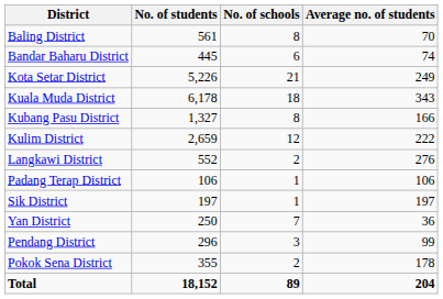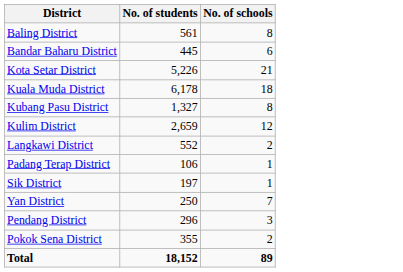 <table class="wikitable sortable">
 <tr>
 <th>District</th>
 <th>No. of students</th>
 <th>No. of schools</th>
-<th>Average no. of students</th>
 </tr>
 <tr>
 <td><a href='#'>Baling District</a></td>
 <td style="text-align:right;">561</td>
 <td style="text-align:right;">8</td>
-<td style="text-align:right;">70</td>
 </tr>
 <tr>
 <td><a href='#'>Bandar Baharu District</a></td>
 <td style="text-align:right;">445</td>
 <td style="text-align:right;">6</td>
-<td style="text-align:right;">74</td>
 </tr>
 <tr>
 <td><a href='#'>Kota Setar District</a></td>
 <td style="text-align:right;">5,226</td>
 <td style="text-align:right;">21</td>
-<td style="text-align:right;">249</td>
 </tr>
 <tr>
 <td><a href='#'>Kuala Muda District</a></td>
 <td style="text-align:right;">6,178</td>
 <td style="text-align:right;">18</td>
-<td style="text-align:right;">343</td>
 </tr>
 <tr>
 <td><a href='#'>Kubang Pasu District</a></td>
 <td style="text-align:right;">1,327</td>
 <td style="text-align:right;">8</td>
-<td style="text-align:right;">166</td>
 </tr>
 <tr>
 <td><a href='#'>Kulim District</a></td>
 <td style="text-align:right;">2,659</td>
 <td style="text-align:right;">12</td>
-<td style="text-align:right;">222</td>
 </tr>
 <tr>
 <td><a href='#'>Langkawi District</a></td>
 <td style="text-align:right;">552</td>
 <td style="text-align:right;">2</td>
-<td style="text-align:right;">276</td>
 </tr>
 <tr>
 <td><a href='#'>Padang Terap District</a></td>
 <td style="text-align:right;">106</td>
 <td style="text-align:right;">1</td>
-<td style="text-align:right;">106</td>
 </tr>
 <tr>
 <td><a href='#'>Sik District</a></td>
 <td style="text-align:right;">197</td>
 <td style="text-align:right;">1</td>
-<td style="text-align:right;">197</td>
 </tr>
 <tr>
 <td><a href='#'>Yan District</a></td>
 <td style="text-align:right;">250</td>
 <td style="text-align:right;">7</td>
-<td style="text-align:right;">36</td>
 </tr>
 <tr>
 <td><a href='#'>Pendang District</a></td>
 <td style="text-align:right;">296</td>
 <td style="text-align:right;">3</td>
-<td style="text-align:right;">99</td>
 </tr>
 <tr>
 <td><a href='#'>Pokok Sena District</a></td>
 <td style="text-align:right;">355</td>
 <td style="text-align:right;">2</td>
-<td style="text-align:right;">178</td>
 </tr>
 <tr>
 <td><strong>Total</strong></td>
 <td style="text-align:right;"><strong>18,152</strong></td>
 <td style="text-align:right;"><strong>89</strong></td>
-<td style="text-align:right;"><strong>204</strong></td>
 </tr>
 </table>
